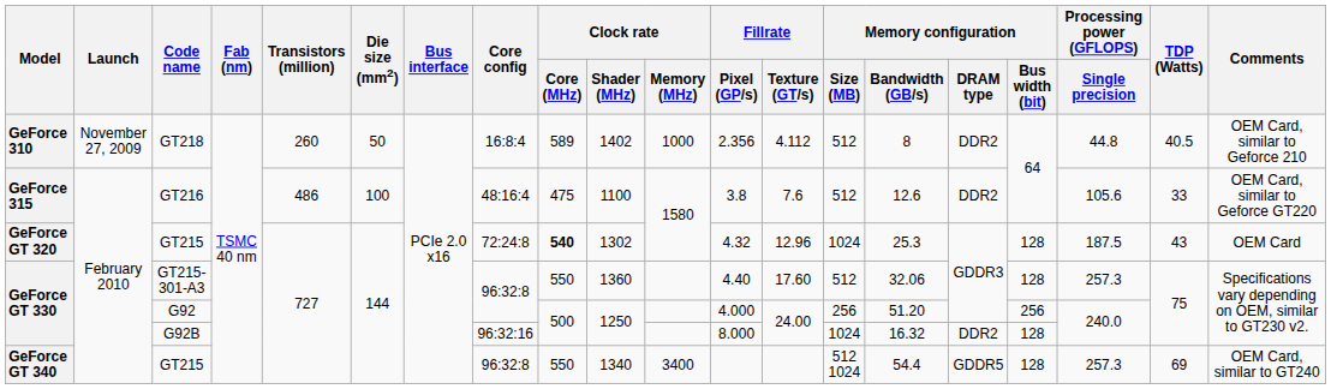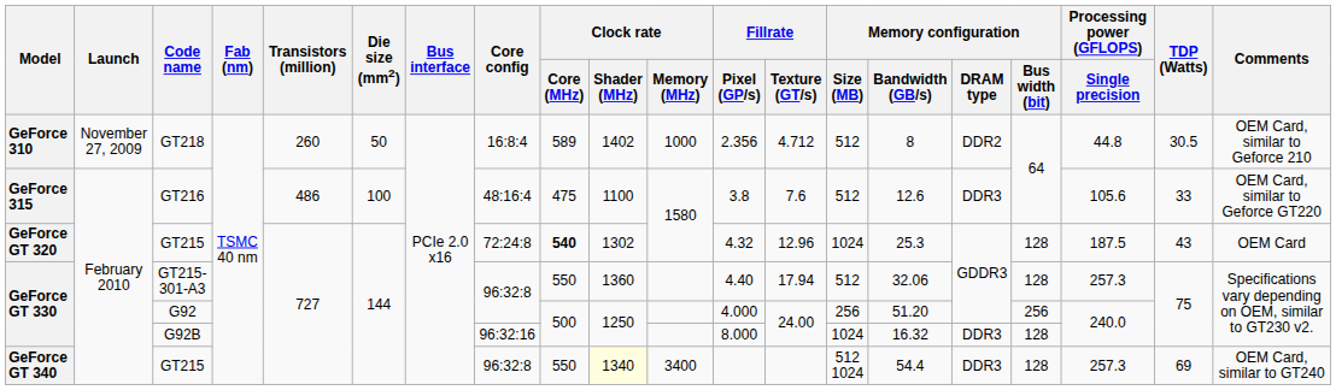 <table class="wikitable sortable sort-under mw-datatable" style="font-size: 85%; text-align: center;">
 <tr>
 <th rowspan="2">Model</th>
 <th rowspan="2">Launch</th>
 <th rowspan="2"><a href='#'>Code name</a></th>
 <th rowspan="2"><a href='#'>Fab</a> (<a href='#'>nm</a>)</th>
 <th rowspan="2">Transistors (million)</th>
 <th rowspan="2">Die size (mm<sup>2</sup>)</th>
 <th rowspan="2"><a href='#'>Bus</a> <a href='#'>interface</a></th>
 <th rowspan="2">Core config</th>
 <th colspan="3">Clock rate</th>
 <th colspan="2"><a href='#'>Fillrate</a></th>
 <th colspan="4">Memory configuration</th>
 <th>Processing power (<a href='#'>GFLOPS</a>)</th>
 <th rowspan="2"><a href='#'>TDP</a> (Watts)</th>
 <th rowspan="2">Comments</th>
 </tr>
 <tr>
 <th>Core (<a href='#'>MHz</a>)</th>
 <th>Shader (<a href='#'>MHz</a>)</th>
 <th>Memory (<a href='#'>MHz</a>)</th>
 <th>Pixel (<a href='#'>GP</a>/s)</th>
 <th>Texture (<a href='#'>GT</a>/s)</th>
 <th>Size (<a href='#'>MB</a>)</th>
 <th>Bandwidth (<a href='#'>GB</a>/s)</th>
 <th>DRAM type</th>
 <th>Bus width (<a href='#'>bit</a>)</th>
 <th><a href='#'>Single precision</a></th>
 </tr>
 <tr>
 <th style="text-align:left;">GeForce 310</th>
 <td>November 27, 2009</td>
 <td>GT218</td>
 <td rowspan="7"><a href='#'>TSMC</a> 40 nm</td>
 <td>260</td>
 <td>50</td>
 <td rowspan="7">PCIe 2.0 x16</td>
 <td>16:8:4</td>
 <td>589</td>
 <td>1402</td>
 <td>1000</td>
 <td>2.356</td>
-<td>4.112</td>
+<td>4.712</td>
 <td>512</td>
 <td>8</td>
 <td>DDR2</td>
 <td rowspan="2">64</td>
 <td>44.8</td>
-<td>40.5</td>
+<td>30.5</td>
 <td>OEM Card, similar to Geforce 210</td>
 </tr>
 <tr>
 <th style="text-align:left;">GeForce 315</th>
 <td rowspan="6">February 2010</td>
 <td>GT216</td>
 <td>486</td>
 <td>100</td>
 <td>48:16:4</td>
 <td>475</td>
 <td>1100</td>
 <td rowspan="2">1580</td>
 <td>3.8</td>
 <td>7.6</td>
 <td>512</td>
 <td>12.6</td>
-<td>DDR2</td>
+<td>DDR3</td>
 <td>105.6</td>
 <td>33</td>
 <td>OEM Card, similar to Geforce GT220</td>
 </tr>
 <tr>
 <th style="text-align:left;">GeForce GT 320</th>
 <td>GT215</td>
 <td rowspan="5">727</td>
 <td rowspan="5">144</td>
 <td>72:24:8</td>
 <td><strong>540</strong></td>
 <td>1302</td>
 <td>4.32</td>
 <td>12.96</td>
 <td>1024</td>
 <td>25.3</td>
 <td rowspan="3">GDDR3</td>
 <td>128</td>
 <td>187.5</td>
 <td>43</td>
 <td>OEM Card</td>
 </tr>
 <tr>
 <th rowspan="3" style="text-align:left;">GeForce GT 330</th>
 <td>GT215-301-A3</td>
 <td rowspan="2">96:32:8</td>
 <td>550</td>
 <td>1360</td>
 <td></td>
 <td>4.40</td>
-<td>17.60</td>
+<td>17.94</td>
 <td>512</td>
 <td>32.06</td>
 <td>128</td>
 <td>257.3</td>
 <td rowspan="3">75</td>
 <td rowspan="3">Specifications vary depending on OEM, similar to GT230 v2.</td>
 </tr>
 <tr>
 <td>G92</td>
 <td rowspan="2">500</td>
 <td rowspan="2">1250</td>
 <td></td>
 <td>4.000</td>
 <td rowspan="2">24.00</td>
 <td>256</td>
 <td>51.20</td>
 <td>256</td>
 <td rowspan="2">240.0</td>
 </tr>
 <tr>
 <td>G92B</td>
 <td>96:32:16</td>
 <td></td>
 <td>8.000</td>
 <td>1024</td>
 <td>16.32</td>
-<td>DDR2</td>
+<td>DDR3</td>
 <td>128</td>
 </tr>
 <tr>
 <th style="text-align:left;">GeForce GT 340</th>
 <td>GT215</td>
 <td>96:32:8</td>
 <td>550</td>
-<td>1340</td>
+<td style="background: lightyellow;">1340</td>
 <td>3400</td>
 <td></td>
 <td></td>
 <td>512<br>1024</td>
 <td>54.4</td>
-<td>GDDR5</td>
+<td>DDR3</td>
 <td>128</td>
 <td>257.3</td>
 <td>69</td>
 <td>OEM Card, similar to GT240</td>
 </tr>
 </table>
